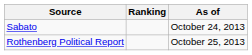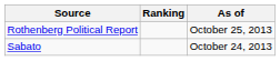 <table class="wikitable" style="text-align:center">
 <tr>
 <th>Source</th>
 <th>Ranking</th>
 <th>As of</th>
 </tr>
 <tr>
+<td align=left><a href='#'>Rothenberg Political Report</a></td>
+<td></td>
+<td>October 25, 2013</td>
+</tr>
+<tr>
 <td align=left><a href='#'>Sabato</a></td>
 <td></td>
 <td>October 24, 2013</td>
 </tr>
-<tr>
-<td align=left><a href='#'>Rothenberg Political Report</a></td>
-<td></td>
-<td>October 25, 2013</td>
-</tr>
 </table>
